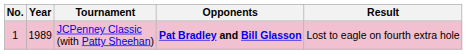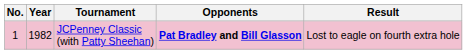 <table class="wikitable" style="font-size:95%;">
 <tr>
 <th>No.</th>
 <th>Year</th>
 <th>Tournament</th>
 <th>Opponents</th>
 <th>Result</th>
 </tr>
 <tr style="background:#F2C1D1;">
 <td align=center>1</td>
-<td>1989</td>
+<td>1982</td>
 <td><a href='#'>JCPenney Classic</a><br>(with  <a href='#'>Patty Sheehan</a>)</td>
 <td><strong> <a href='#'>Pat Bradley</a> and  <a href='#'>Bill Glasson</a></strong></td>
 <td>Lost to eagle on fourth extra hole</td>
 </tr>
 </table>
